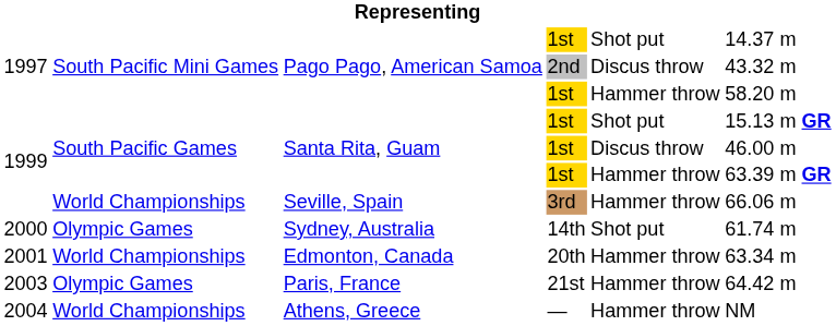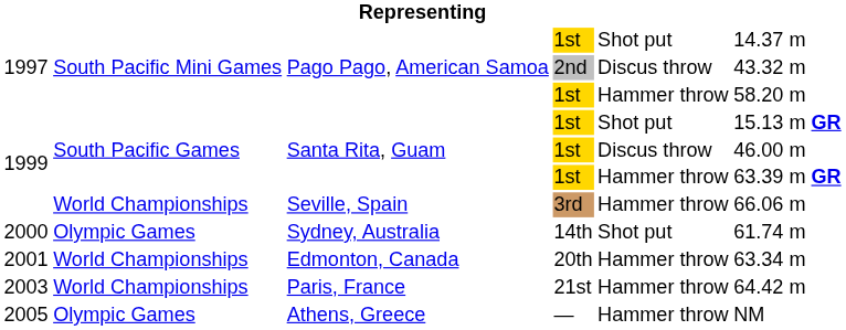 <table>
 <tr>
 <th colspan="6">Representing </th>
 </tr>
 <tr>
 <td rowspan=3>1997</td>
 <td rowspan=3><a href='#'>South Pacific Mini Games</a></td>
 <td rowspan=3><a href='#'>Pago Pago</a>, <a href='#'>American Samoa</a></td>
 <td bgcolor=gold>1st</td>
 <td>Shot put</td>
 <td>14.37 m</td>
 </tr>
 <tr>
 <td bgcolor=silver>2nd</td>
 <td>Discus throw</td>
 <td>43.32 m</td>
 </tr>
 <tr>
 <td bgcolor=gold>1st</td>
 <td>Hammer throw</td>
 <td>58.20 m</td>
 </tr>
 <tr>
 <td rowspan=4>1999</td>
 <td rowspan=3><a href='#'>South Pacific Games</a></td>
 <td rowspan=3><a href='#'>Santa Rita</a>, <a href='#'>Guam</a></td>
 <td bgcolor=gold>1st</td>
 <td>Shot put</td>
 <td>15.13 m <strong><a href='#'>GR</a></strong></td>
 </tr>
 <tr>
 <td bgcolor=gold>1st</td>
 <td>Discus throw</td>
 <td>46.00 m</td>
 </tr>
 <tr>
 <td bgcolor=gold>1st</td>
 <td>Hammer throw</td>
 <td>63.39 m  <strong><a href='#'>GR</a></strong></td>
 </tr>
 <tr>
 <td><a href='#'>World Championships</a></td>
 <td><a href='#'>Seville, Spain</a></td>
 <td bgcolor="cc9966">3rd</td>
 <td>Hammer throw</td>
 <td>66.06 m</td>
 </tr>
 <tr>
 <td>2000</td>
 <td><a href='#'>Olympic Games</a></td>
 <td><a href='#'>Sydney, Australia</a></td>
 <td>14th</td>
 <td>Shot put</td>
 <td>61.74 m</td>
 </tr>
 <tr>
 <td>2001</td>
 <td><a href='#'>World Championships</a></td>
 <td><a href='#'>Edmonton, Canada</a></td>
 <td>20th</td>
 <td>Hammer throw</td>
 <td>63.34 m</td>
 </tr>
 <tr>
 <td>2003</td>
-<td><a href='#'>Olympic Games</a></td>
+<td><a href='#'>World Championships</a></td>
 <td><a href='#'>Paris, France</a></td>
 <td>21st</td>
 <td>Hammer throw</td>
 <td>64.42 m</td>
 </tr>
 <tr>
-<td>2004</td>
-<td><a href='#'>World Championships</a></td>
+<td>2005</td>
+<td><a href='#'>Olympic Games</a></td>
 <td><a href='#'>Athens, Greece</a></td>
 <td>—</td>
 <td>Hammer throw</td>
 <td>NM</td>
 </tr>
 </table>
